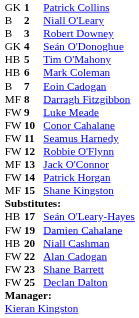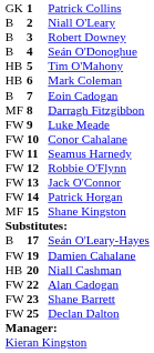 <table cellspacing="0" cellpadding="0" style="font-size:90%; margin:0.2em auto;">
 <tr>
 <th width="25"></th>
 <th width="25"></th>
 </tr>
 <tr>
 <td>GK</td>
 <td><strong>1</strong></td>
 <td><a href='#'>Patrick Collins</a></td>
 </tr>
 <tr>
 <td>B</td>
 <td><strong>2</strong></td>
 <td><a href='#'>Niall O'Leary</a></td>
 <td></td>
 <td> </td>
 </tr>
 <tr>
 <td>B</td>
 <td><strong>3</strong></td>
 <td><a href='#'>Robert Downey</a></td>
 </tr>
 <tr>
-<td>GK</td>
+<td>B</td>
 <td><strong>4</strong></td>
 <td><a href='#'>Seán O'Donoghue</a></td>
 <td></td>
 <td></td>
 </tr>
 <tr>
 <td>HB</td>
 <td><strong>5</strong></td>
 <td><a href='#'>Tim O'Mahony</a></td>
 </tr>
 <tr>
 <td>HB</td>
 <td><strong>6</strong></td>
 <td><a href='#'>Mark Coleman</a></td>
 </tr>
 <tr>
 <td>B</td>
 <td><strong>7</strong></td>
 <td><a href='#'>Eoin Cadogan</a></td>
 </tr>
 <tr>
 <td>MF</td>
 <td><strong>8</strong></td>
 <td><a href='#'>Darragh Fitzgibbon</a></td>
 <td></td>
 <td> </td>
 </tr>
 <tr>
 <td>FW</td>
 <td><strong>9</strong></td>
 <td><a href='#'>Luke Meade</a></td>
 </tr>
 <tr>
 <td>FW</td>
 <td><strong>10</strong></td>
 <td><a href='#'>Conor Cahalane</a></td>
 <td></td>
 <td></td>
 </tr>
 <tr>
 <td>FW</td>
 <td><strong>11</strong></td>
 <td><a href='#'>Seamus Harnedy</a></td>
 </tr>
 <tr>
 <td>FW</td>
 <td><strong>12</strong></td>
 <td><a href='#'>Robbie O'Flynn</a></td>
 <td></td>
 <td></td>
 </tr>
 <tr>
-<td>MF</td>
+<td>FW</td>
 <td><strong>13</strong></td>
 <td><a href='#'>Jack O'Connor</a></td>
 <td></td>
 <td> </td>
 </tr>
 <tr>
 <td>FW</td>
 <td><strong>14</strong></td>
 <td><a href='#'>Patrick Horgan</a></td>
 </tr>
 <tr>
 <td>MF</td>
 <td><strong>15</strong></td>
 <td><a href='#'>Shane Kingston</a></td>
 </tr>
 <tr>
 <td colspan=3><strong>Substitutes:</strong></td>
 </tr>
 <tr>
-<td>HB</td>
+<td>B</td>
 <td><strong>17</strong></td>
 <td><a href='#'>Seán O'Leary-Hayes</a></td>
 <td></td>
 <td> </td>
 </tr>
 <tr>
 <td>FW</td>
 <td><strong>19</strong></td>
 <td><a href='#'>Damien Cahalane</a></td>
 <td></td>
 <td></td>
 </tr>
 <tr>
 <td>HB</td>
 <td><strong>20</strong></td>
 <td><a href='#'>Niall Cashman</a></td>
 <td></td>
 <td></td>
 </tr>
 <tr>
 <td>FW</td>
 <td><strong>22</strong></td>
 <td><a href='#'>Alan Cadogan</a></td>
 <td></td>
 <td> </td>
 </tr>
 <tr>
 <td>FW</td>
 <td><strong>23</strong></td>
 <td><a href='#'>Shane Barrett</a></td>
 <td></td>
 <td> </td>
 </tr>
 <tr>
 <td>FW</td>
 <td><strong>25</strong></td>
 <td><a href='#'>Declan Dalton</a></td>
 <td></td>
 <td></td>
 </tr>
 <tr>
 <td colspan=3><strong>Manager:</strong></td>
 </tr>
 <tr>
 <td colspan=4><a href='#'>Kieran Kingston</a></td>
 </tr>
 </table>
